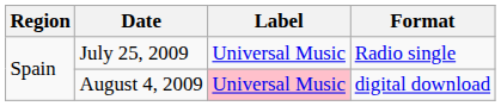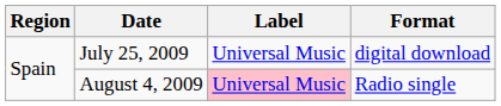 <table class="sortable wikitable">
 <tr>
 <th>Region</th>
 <th>Date</th>
 <th>Label</th>
 <th>Format</th>
 </tr>
 <tr>
 <td rowspan="2">Spain</td>
 <td>July 25, 2009</td>
 <td><a href='#'>Universal Music</a></td>
-<td><a href='#'>Radio single</a></td>
+<td><a href='#'>digital download</a></td>
 </tr>
 <tr>
 <td>August 4, 2009</td>
 <td style="background: pink;"><a href='#'>Universal Music</a></td>
-<td><a href='#'>digital download</a></td>
+<td><a href='#'>Radio single</a></td>
 </tr>
 </table>
